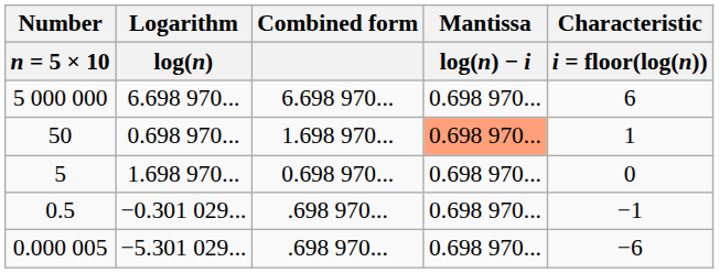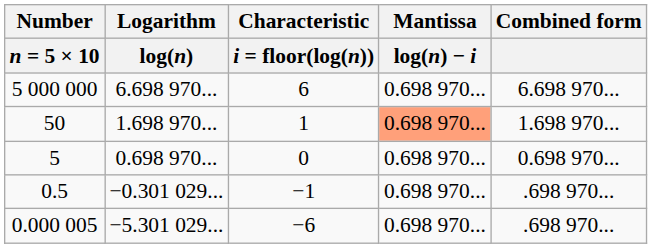 <table class="wikitable" style="text-align:center;" border="1" cellpadding=5px>
 <tr>
 <th>Number</th>
 <th>Logarithm</th>
+<th>Characteristic</th>
+<th>Mantissa</th>
 <th>Combined form</th>
-<th>Mantissa</th>
-<th>Characteristic</th>
 </tr>
 <tr>
 <th><em>n</em> = 5 × 10</th>
 <th>log(<em>n</em>)</th>
+<th><em>i</em> = floor(log(<em>n</em>))</th>
+<th>log(<em>n</em>) − <em>i</em></th>
 <th></th>
-<th>log(<em>n</em>) − <em>i</em></th>
-<th><em>i</em> = floor(log(<em>n</em>))</th>
 </tr>
 <tr>
 <td>5 000 000</td>
 <td>6.698 970...</td>
+<td>6</td>
+<td>0.698 970...</td>
 <td>6.698 970...</td>
-<td>0.698 970...</td>
-<td>6</td>
 </tr>
 <tr>
 <td>50</td>
-<td>0.698 970...</td>
 <td>1.698 970...</td>
+<td>1</td>
 <td style="background: lightsalmon;">0.698 970...</td>
-<td>1</td>
+<td>1.698 970...</td>
 </tr>
 <tr>
 <td>5</td>
-<td>1.698 970...</td>
+<td>0.698 970...</td>
+<td>0</td>
 <td>0.698 970...</td>
 <td>0.698 970...</td>
-<td>0</td>
 </tr>
 <tr>
 <td>0.5</td>
 <td>−0.301 029...</td>
+<td>−1</td>
+<td>0.698 970...</td>
 <td>.698 970...</td>
-<td>0.698 970...</td>
-<td>−1</td>
 </tr>
 <tr>
 <td>0.000 005</td>
 <td>−5.301 029...</td>
+<td>−6</td>
+<td>0.698 970...</td>
 <td>.698 970...</td>
-<td>0.698 970...</td>
-<td>−6</td>
 </tr>
 </table>
